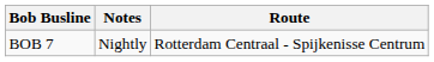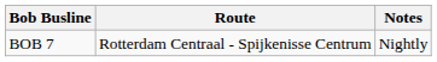 <table class="wikitable" border="1">
 <tr>
 <th>Bob Busline</th>
+<th>Route</th>
 <th>Notes</th>
-<th>Route</th>
 </tr>
 <tr>
 <td>BOB 7</td>
+<td>Rotterdam Centraal - Spijkenisse Centrum</td>
 <td>Nightly</td>
-<td>Rotterdam Centraal - Spijkenisse Centrum</td>
 </tr>
 </table>
